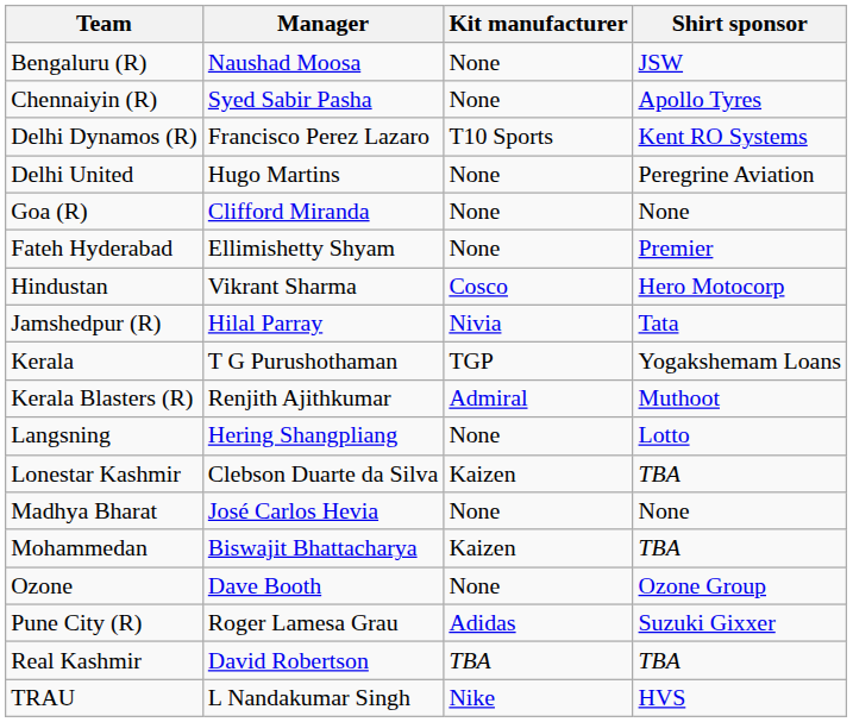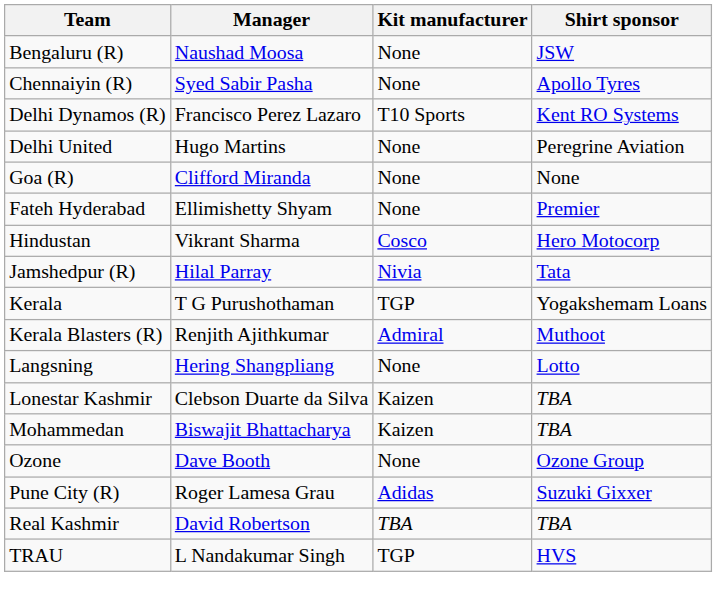 <table class="wikitable sortable" style="text-align: left; font-size:100%">
 <tr>
 <th>Team</th>
 <th>Manager</th>
 <th>Kit manufacturer</th>
 <th>Shirt sponsor</th>
 </tr>
 <tr>
 <td>Bengaluru (R)</td>
 <td> <a href='#'>Naushad Moosa</a></td>
 <td>None</td>
 <td><a href='#'>JSW</a></td>
 </tr>
 <tr>
 <td>Chennaiyin (R)</td>
 <td> <a href='#'>Syed Sabir Pasha</a></td>
 <td>None</td>
 <td><a href='#'>Apollo Tyres</a></td>
 </tr>
 <tr>
 <td>Delhi Dynamos (R)</td>
 <td> Francisco Perez Lazaro</td>
 <td>T10 Sports</td>
 <td><a href='#'>Kent RO Systems</a></td>
 </tr>
 <tr>
 <td>Delhi United</td>
 <td> Hugo Martins</td>
 <td>None</td>
 <td>Peregrine Aviation</td>
 </tr>
 <tr>
 <td>Goa (R)</td>
 <td> <a href='#'>Clifford Miranda</a></td>
 <td>None</td>
 <td>None</td>
 </tr>
 <tr>
 <td>Fateh Hyderabad</td>
 <td> Ellimishetty Shyam</td>
 <td>None</td>
 <td><a href='#'>Premier</a></td>
 </tr>
 <tr>
 <td>Hindustan</td>
 <td> Vikrant Sharma</td>
 <td><a href='#'>Cosco</a></td>
 <td><a href='#'>Hero Motocorp</a></td>
 </tr>
 <tr>
 <td>Jamshedpur (R)</td>
 <td> <a href='#'>Hilal Parray</a></td>
 <td><a href='#'>Nivia</a></td>
 <td><a href='#'>Tata</a></td>
 </tr>
 <tr>
 <td>Kerala</td>
 <td> T G Purushothaman</td>
 <td>TGP</td>
 <td>Yogakshemam Loans</td>
 </tr>
 <tr>
 <td>Kerala Blasters (R)</td>
 <td> Renjith Ajithkumar</td>
 <td><a href='#'>Admiral</a></td>
 <td><a href='#'>Muthoot</a></td>
 </tr>
 <tr>
 <td>Langsning</td>
 <td> <a href='#'>Hering Shangpliang</a></td>
 <td>None</td>
 <td><a href='#'>Lotto</a></td>
 </tr>
 <tr>
 <td>Lonestar Kashmir</td>
 <td> Clebson Duarte da Silva</td>
 <td>Kaizen </td>
 <td><em>TBA</em></td>
 </tr>
 <tr>
-<td>Madhya Bharat</td>
-<td> <a href='#'>José Carlos Hevia</a></td>
-<td>None</td>
-<td>None</td>
-</tr>
-<tr>
 <td>Mohammedan</td>
 <td> <a href='#'>Biswajit Bhattacharya</a></td>
 <td>Kaizen </td>
 <td><em>TBA</em></td>
 </tr>
 <tr>
 <td>Ozone</td>
 <td> <a href='#'>Dave Booth</a></td>
 <td>None</td>
 <td><a href='#'>Ozone Group</a></td>
 </tr>
 <tr>
 <td>Pune City (R)</td>
 <td> Roger Lamesa Grau</td>
 <td><a href='#'>Adidas</a></td>
 <td><a href='#'>Suzuki Gixxer</a></td>
 </tr>
 <tr>
 <td>Real Kashmir</td>
 <td> <a href='#'>David Robertson</a></td>
 <td><em>TBA</em></td>
 <td><em>TBA</em></td>
 </tr>
 <tr>
 <td>TRAU</td>
 <td> L Nandakumar Singh</td>
-<td><a href='#'>Nike</a></td>
+<td>TGP</td>
 <td><a href='#'>HVS</a></td>
 </tr>
 </table>
